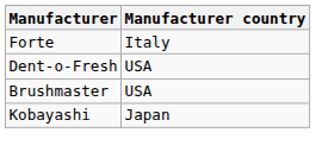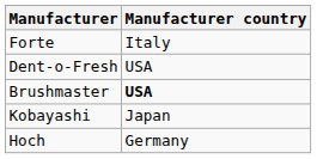 <table class="wikitable">
 <tr>
 <th>Manufacturer</th>
 <th>Manufacturer country</th>
 </tr>
 <tr>
 <td>Forte</td>
 <td>Italy</td>
 </tr>
 <tr>
 <td>Dent-o-Fresh</td>
 <td>USA</td>
 </tr>
 <tr>
 <td>Brushmaster</td>
-<td>USA</td>
+<td><strong>USA</strong></td>
 </tr>
 <tr>
 <td>Kobayashi</td>
 <td>Japan</td>
 </tr>
+<tr>
+<td>Hoch</td>
+<td>Germany</td>
+</tr>
 </table>
